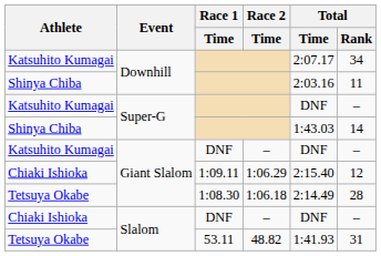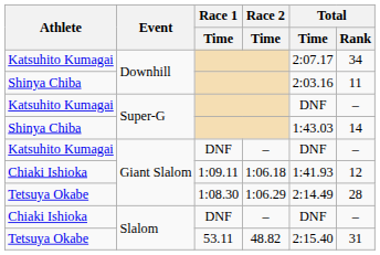 <table class="wikitable" style="font-size:90%">
 <tr>
 <th rowspan="2">Athlete</th>
 <th rowspan="2">Event</th>
 <th>Race 1</th>
 <th>Race 2</th>
 <th colspan="2">Total</th>
 </tr>
 <tr>
 <th>Time</th>
 <th>Time</th>
 <th>Time</th>
 <th>Rank</th>
 </tr>
 <tr>
 <td><a href='#'>Katsuhito Kumagai</a></td>
 <td rowspan="2">Downhill</td>
 <td colspan="2" bgcolor="wheat"></td>
 <td align="center">2:07.17</td>
 <td align="center">34</td>
 </tr>
 <tr>
 <td><a href='#'>Shinya Chiba</a></td>
 <td colspan="2" bgcolor="wheat"></td>
 <td align="center">2:03.16</td>
 <td align="center">11</td>
 </tr>
 <tr>
 <td><a href='#'>Katsuhito Kumagai</a></td>
 <td rowspan="2">Super-G</td>
 <td colspan="2" bgcolor="wheat"></td>
 <td align="center">DNF</td>
 <td align="center">–</td>
 </tr>
 <tr>
 <td><a href='#'>Shinya Chiba</a></td>
 <td colspan="2" bgcolor="wheat"></td>
 <td align="center">1:43.03</td>
 <td align="center">14</td>
 </tr>
 <tr>
 <td><a href='#'>Katsuhito Kumagai</a></td>
 <td rowspan="3">Giant Slalom</td>
 <td align="center">DNF</td>
 <td align="center">–</td>
 <td align="center">DNF</td>
 <td align="center">–</td>
 </tr>
 <tr>
 <td><a href='#'>Chiaki Ishioka</a></td>
 <td align="center">1:09.11</td>
-<td align="center">1:06.29</td>
-<td align="center">2:15.40</td>
+<td align="center">1:06.18</td>
+<td align="center">1:41.93</td>
 <td align="center">12</td>
 </tr>
 <tr>
 <td><a href='#'>Tetsuya Okabe</a></td>
 <td align="center">1:08.30</td>
-<td align="center">1:06.18</td>
+<td align="center">1:06.29</td>
 <td align="center">2:14.49</td>
 <td align="center">28</td>
 </tr>
 <tr>
 <td><a href='#'>Chiaki Ishioka</a></td>
 <td rowspan="2">Slalom</td>
 <td align="center">DNF</td>
 <td align="center">–</td>
 <td align="center">DNF</td>
 <td align="center">–</td>
 </tr>
 <tr>
 <td><a href='#'>Tetsuya Okabe</a></td>
 <td align="center">53.11</td>
 <td align="center">48.82</td>
-<td align="center">1:41.93</td>
+<td align="center">2:15.40</td>
 <td align="center">31</td>
 </tr>
 </table>
